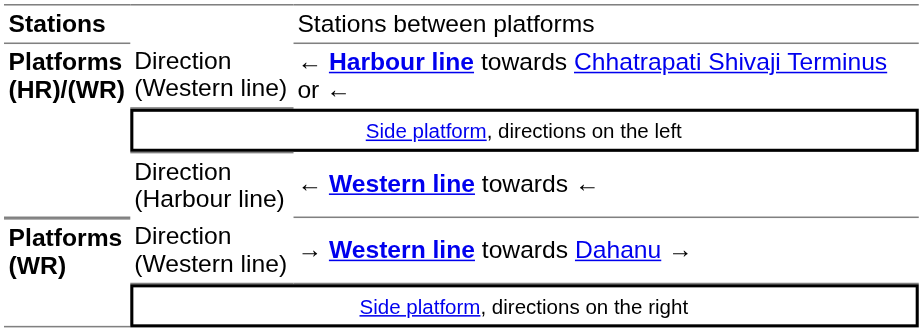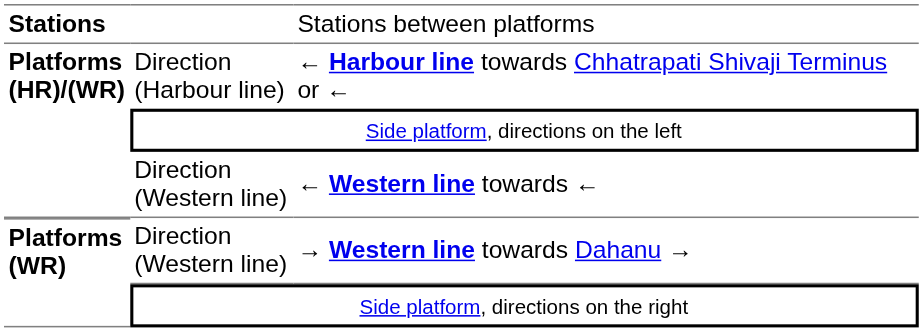 <table border=0 cellspacing=0 cellpadding=3>
 <tr>
 <td style="border-top:solid 1px gray;" width=50 valign=top><strong>Stations</strong></td>
 <td style="border-top:solid 1px gray;" width=100 valign=top></td>
 <td style="border-top:solid 1px gray;" width=400 valign=top>Stations between platforms</td>
 </tr>
 <tr>
 <td style="border-top:solid 1px gray;border-bottom:solid 1px gray;" rowspan=3 width=50 valign=top><strong>Platforms<br>(HR)/(WR)</strong></td>
-<td style="border-bottom:solid 1px gray;">Direction (Western line)</td>
+<td style="border-top:solid 1px gray;">Direction (Harbour line)</td>
 <td style="border-top:solid 1px gray;">← <a href='#'><span><strong>Harbour line</strong></span></a> towards <a href='#'>Chhatrapati Shivaji Terminus</a> or  ←</td>
 </tr>
 <tr>
 <td style="border-top:solid 2px black;border-bottom:solid 2px black;border-right:solid 2px black;border-left:solid 2px black;text-align:center;" colspan=2><small><a href='#'>Side platform</a>, directions on the left</small></td>
 </tr>
 <tr>
-<td style="border-top:solid 1px gray;">Direction (Harbour line)</td>
+<td style="border-bottom:solid 1px gray;">Direction (Western line)</td>
 <td style="border-bottom:solid 1px gray;">← <a href='#'><span><strong>Western line</strong></span></a> towards  ←</td>
 </tr>
 <tr>
 <td style="border-top:solid 1px gray;border-bottom:solid 1px gray;" rowspan=3 width=50 valign=top><strong>Platforms<br>(WR)</strong></td>
 <td style="border-bottom:solid 1px gray;" width=100>Direction (Western line)</td>
 <td style="border-bottom:solid 1px gray;" width=390>→ <a href='#'><span><strong>Western line</strong></span></a> towards <a href='#'>Dahanu</a> →</td>
 </tr>
 <tr>
 <td style="border-top:solid 2px black;border-bottom:solid 2px black;border-right:solid 2px black;border-left:solid 2px black;text-align:center;" colspan=2><small><a href='#'>Side platform</a>, directions on the right</small></td>
 </tr>
 <tr>
 </tr>
 </table>
